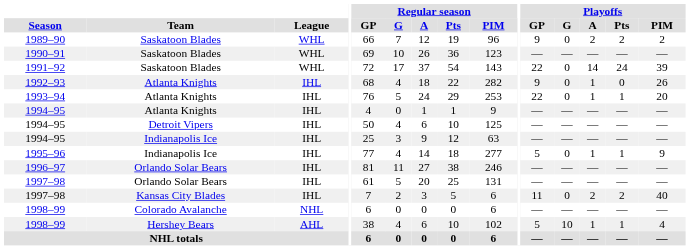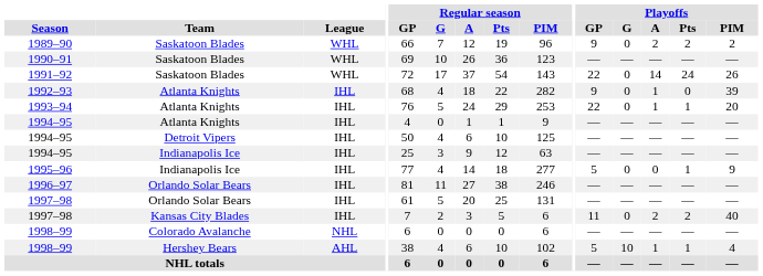 <table border="0" cellpadding="1" cellspacing="0" style="text-align:center; width:60em">
 <tr bgcolor="#e0e0e0">
 <th colspan="3" bgcolor="#ffffff"></th>
 <th rowspan="100" bgcolor="#ffffff"></th>
 <th colspan="5"><a href='#'>Regular season</a></th>
 <th rowspan="100" bgcolor="#ffffff"></th>
 <th colspan="5"><a href='#'>Playoffs</a></th>
 </tr>
 <tr bgcolor="#e0e0e0">
 <th><a href='#'>Season</a></th>
 <th>Team</th>
 <th>League</th>
 <th>GP</th>
 <th><a href='#'>G</a></th>
 <th><a href='#'>A</a></th>
 <th><a href='#'>Pts</a></th>
 <th><a href='#'>PIM</a></th>
 <th>GP</th>
 <th>G</th>
 <th>A</th>
 <th>Pts</th>
 <th>PIM</th>
 </tr>
 <tr>
 <td><a href='#'>1989–90</a></td>
 <td><a href='#'>Saskatoon Blades</a></td>
 <td><a href='#'>WHL</a></td>
 <td>66</td>
 <td>7</td>
 <td>12</td>
 <td>19</td>
 <td>96</td>
 <td>9</td>
 <td>0</td>
 <td>2</td>
 <td>2</td>
 <td>2</td>
 </tr>
 <tr bgcolor="#f0f0f0">
 <td><a href='#'>1990–91</a></td>
 <td>Saskatoon Blades</td>
 <td>WHL</td>
 <td>69</td>
 <td>10</td>
 <td>26</td>
 <td>36</td>
 <td>123</td>
 <td>—</td>
 <td>—</td>
 <td>—</td>
 <td>—</td>
 <td>—</td>
 </tr>
 <tr>
 <td><a href='#'>1991–92</a></td>
 <td>Saskatoon Blades</td>
 <td>WHL</td>
 <td>72</td>
 <td>17</td>
 <td>37</td>
 <td>54</td>
 <td>143</td>
 <td>22</td>
 <td>0</td>
 <td>14</td>
 <td>24</td>
-<td>39</td>
+<td>26</td>
 </tr>
 <tr bgcolor="#f0f0f0">
 <td><a href='#'>1992–93</a></td>
 <td><a href='#'>Atlanta Knights</a></td>
 <td><a href='#'>IHL</a></td>
 <td>68</td>
 <td>4</td>
 <td>18</td>
 <td>22</td>
 <td>282</td>
 <td>9</td>
 <td>0</td>
 <td>1</td>
 <td>0</td>
-<td>26</td>
+<td>39</td>
 </tr>
 <tr>
 <td><a href='#'>1993–94</a></td>
 <td>Atlanta Knights</td>
 <td>IHL</td>
 <td>76</td>
 <td>5</td>
 <td>24</td>
 <td>29</td>
 <td>253</td>
 <td>22</td>
 <td>0</td>
 <td>1</td>
 <td>1</td>
 <td>20</td>
 </tr>
 <tr bgcolor="#f0f0f0">
 <td><a href='#'>1994–95</a></td>
 <td>Atlanta Knights</td>
 <td>IHL</td>
 <td>4</td>
 <td>0</td>
 <td>1</td>
 <td>1</td>
 <td>9</td>
 <td>—</td>
 <td>—</td>
 <td>—</td>
 <td>—</td>
 <td>—</td>
 </tr>
 <tr>
 <td>1994–95</td>
 <td><a href='#'>Detroit Vipers</a></td>
 <td>IHL</td>
 <td>50</td>
 <td>4</td>
 <td>6</td>
 <td>10</td>
 <td>125</td>
 <td>—</td>
 <td>—</td>
 <td>—</td>
 <td>—</td>
 <td>—</td>
 </tr>
 <tr bgcolor="#f0f0f0">
 <td>1994–95</td>
 <td><a href='#'>Indianapolis Ice</a></td>
 <td>IHL</td>
 <td>25</td>
 <td>3</td>
 <td>9</td>
 <td>12</td>
 <td>63</td>
 <td>—</td>
 <td>—</td>
 <td>—</td>
 <td>—</td>
 <td>—</td>
 </tr>
 <tr>
 <td><a href='#'>1995–96</a></td>
 <td>Indianapolis Ice</td>
 <td>IHL</td>
 <td>77</td>
 <td>4</td>
 <td>14</td>
 <td>18</td>
 <td>277</td>
 <td>5</td>
 <td>0</td>
-<td>1</td>
+<td>0</td>
 <td>1</td>
 <td>9</td>
 </tr>
 <tr bgcolor="#f0f0f0">
 <td><a href='#'>1996–97</a></td>
 <td><a href='#'>Orlando Solar Bears</a></td>
 <td>IHL</td>
 <td>81</td>
 <td>11</td>
 <td>27</td>
 <td>38</td>
 <td>246</td>
 <td>—</td>
 <td>—</td>
 <td>—</td>
 <td>—</td>
 <td>—</td>
 </tr>
 <tr>
 <td><a href='#'>1997–98</a></td>
 <td>Orlando Solar Bears</td>
 <td>IHL</td>
 <td>61</td>
 <td>5</td>
 <td>20</td>
 <td>25</td>
 <td>131</td>
 <td>—</td>
 <td>—</td>
 <td>—</td>
 <td>—</td>
 <td>—</td>
 </tr>
 <tr bgcolor="#f0f0f0">
 <td>1997–98</td>
 <td><a href='#'>Kansas City Blades</a></td>
 <td>IHL</td>
 <td>7</td>
 <td>2</td>
 <td>3</td>
 <td>5</td>
 <td>6</td>
 <td>11</td>
 <td>0</td>
 <td>2</td>
 <td>2</td>
 <td>40</td>
 </tr>
 <tr>
 <td><a href='#'>1998–99</a></td>
 <td><a href='#'>Colorado Avalanche</a></td>
 <td><a href='#'>NHL</a></td>
 <td>6</td>
 <td>0</td>
 <td>0</td>
 <td>0</td>
 <td>6</td>
 <td>—</td>
 <td>—</td>
 <td>—</td>
 <td>—</td>
 <td>—</td>
 </tr>
 <tr bgcolor="#f0f0f0">
 <td><a href='#'>1998–99</a></td>
 <td><a href='#'>Hershey Bears</a></td>
 <td><a href='#'>AHL</a></td>
 <td>38</td>
 <td>4</td>
 <td>6</td>
 <td>10</td>
 <td>102</td>
 <td>5</td>
 <td>10</td>
 <td>1</td>
 <td>1</td>
 <td>4</td>
 </tr>
 <tr bgcolor="#e0e0e0">
 <th colspan="3">NHL totals</th>
 <th>6</th>
 <th>0</th>
 <th>0</th>
 <th>0</th>
 <th>6</th>
 <th>—</th>
 <th>—</th>
 <th>—</th>
 <th>—</th>
 <th>—</th>
 </tr>
 </table>
